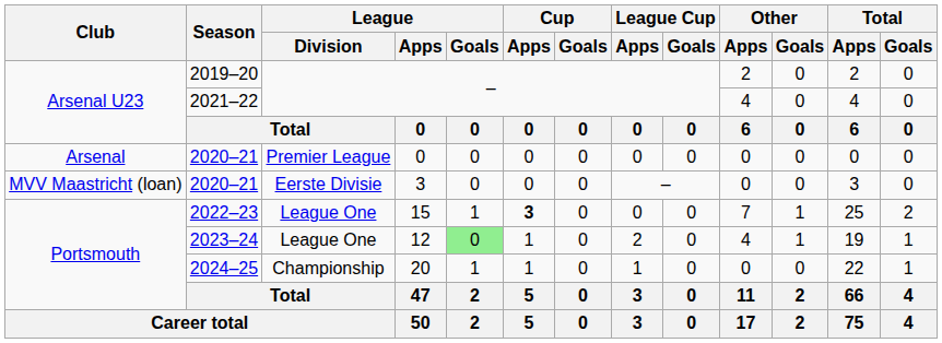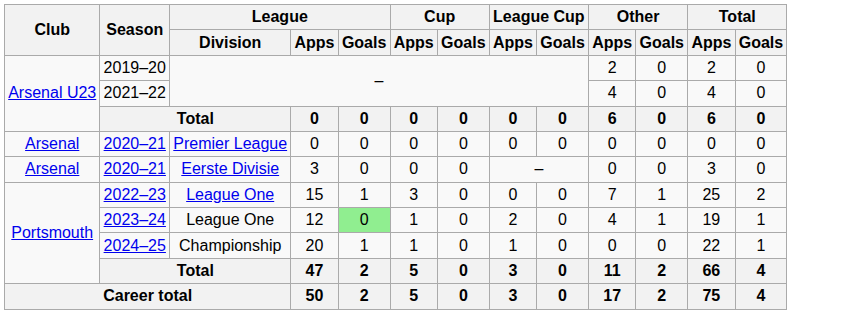 <table class="wikitable" style="text-align:center">
 <tr>
 <th rowspan="2">Club</th>
 <th rowspan="2">Season</th>
 <th colspan="3">League</th>
 <th colspan="2">Cup</th>
 <th colspan="2">League Cup</th>
 <th colspan="2">Other</th>
 <th colspan="2">Total</th>
 </tr>
 <tr>
 <th>Division</th>
 <th>Apps</th>
 <th>Goals</th>
 <th>Apps</th>
 <th>Goals</th>
 <th>Apps</th>
 <th>Goals</th>
 <th>Apps</th>
 <th>Goals</th>
 <th>Apps</th>
 <th>Goals</th>
 </tr>
 <tr>
 <td rowspan="3"><a href='#'>Arsenal U23</a></td>
 <td>2019–20</td>
 <td colspan="7" rowspan="2">–</td>
 <td>2</td>
 <td>0</td>
 <td>2</td>
 <td>0</td>
 </tr>
 <tr>
 <td>2021–22</td>
 <td>4</td>
 <td>0</td>
 <td>4</td>
 <td>0</td>
 </tr>
 <tr>
 <th colspan="2">Total</th>
 <th>0</th>
 <th>0</th>
 <th>0</th>
 <th>0</th>
 <th>0</th>
 <th>0</th>
 <th>6</th>
 <th>0</th>
 <th>6</th>
 <th>0</th>
 </tr>
 <tr>
 <td><a href='#'>Arsenal</a></td>
 <td><a href='#'>2020–21</a></td>
 <td><a href='#'>Premier League</a></td>
 <td>0</td>
 <td>0</td>
 <td>0</td>
 <td>0</td>
 <td>0</td>
 <td>0</td>
 <td>0</td>
 <td>0</td>
 <td>0</td>
 <td>0</td>
 </tr>
 <tr>
-<td><a href='#'>MVV Maastricht</a> (loan)</td>
+<td><a href='#'>Arsenal</a></td>
 <td><a href='#'>2020–21</a></td>
 <td><a href='#'>Eerste Divisie</a></td>
 <td>3</td>
 <td>0</td>
 <td>0</td>
 <td>0</td>
 <td colspan="2">–</td>
 <td>0</td>
 <td>0</td>
 <td>3</td>
 <td>0</td>
 </tr>
 <tr>
 <td rowspan="4"><a href='#'>Portsmouth</a></td>
 <td><a href='#'>2022–23</a></td>
 <td><a href='#'>League One</a></td>
 <td>15</td>
 <td>1</td>
-<td><strong>3</strong></td>
+<td>3</td>
 <td>0</td>
 <td>0</td>
 <td>0</td>
 <td>7</td>
 <td>1</td>
 <td>25</td>
 <td>2</td>
 </tr>
 <tr>
 <td><a href='#'>2023–24</a></td>
 <td>League One</td>
 <td>12</td>
 <td style="background: lightgreen;">0</td>
 <td>1</td>
 <td>0</td>
 <td>2</td>
 <td>0</td>
 <td>4</td>
 <td>1</td>
 <td>19</td>
 <td>1</td>
 </tr>
 <tr>
 <td><a href='#'>2024–25</a></td>
 <td>Championship</td>
 <td>20</td>
 <td>1</td>
 <td>1</td>
 <td>0</td>
 <td>1</td>
 <td>0</td>
 <td>0</td>
 <td>0</td>
 <td>22</td>
 <td>1</td>
 </tr>
 <tr>
 <th colspan="2">Total</th>
 <th>47</th>
 <th>2</th>
 <th>5</th>
 <th>0</th>
 <th>3</th>
 <th>0</th>
 <th>11</th>
 <th>2</th>
 <th>66</th>
 <th>4</th>
 </tr>
 <tr>
 <th colspan="3">Career total</th>
 <th>50</th>
 <th>2</th>
 <th>5</th>
 <th>0</th>
 <th>3</th>
 <th>0</th>
 <th>17</th>
 <th>2</th>
 <th>75</th>
 <th>4</th>
 </tr>
 </table>
